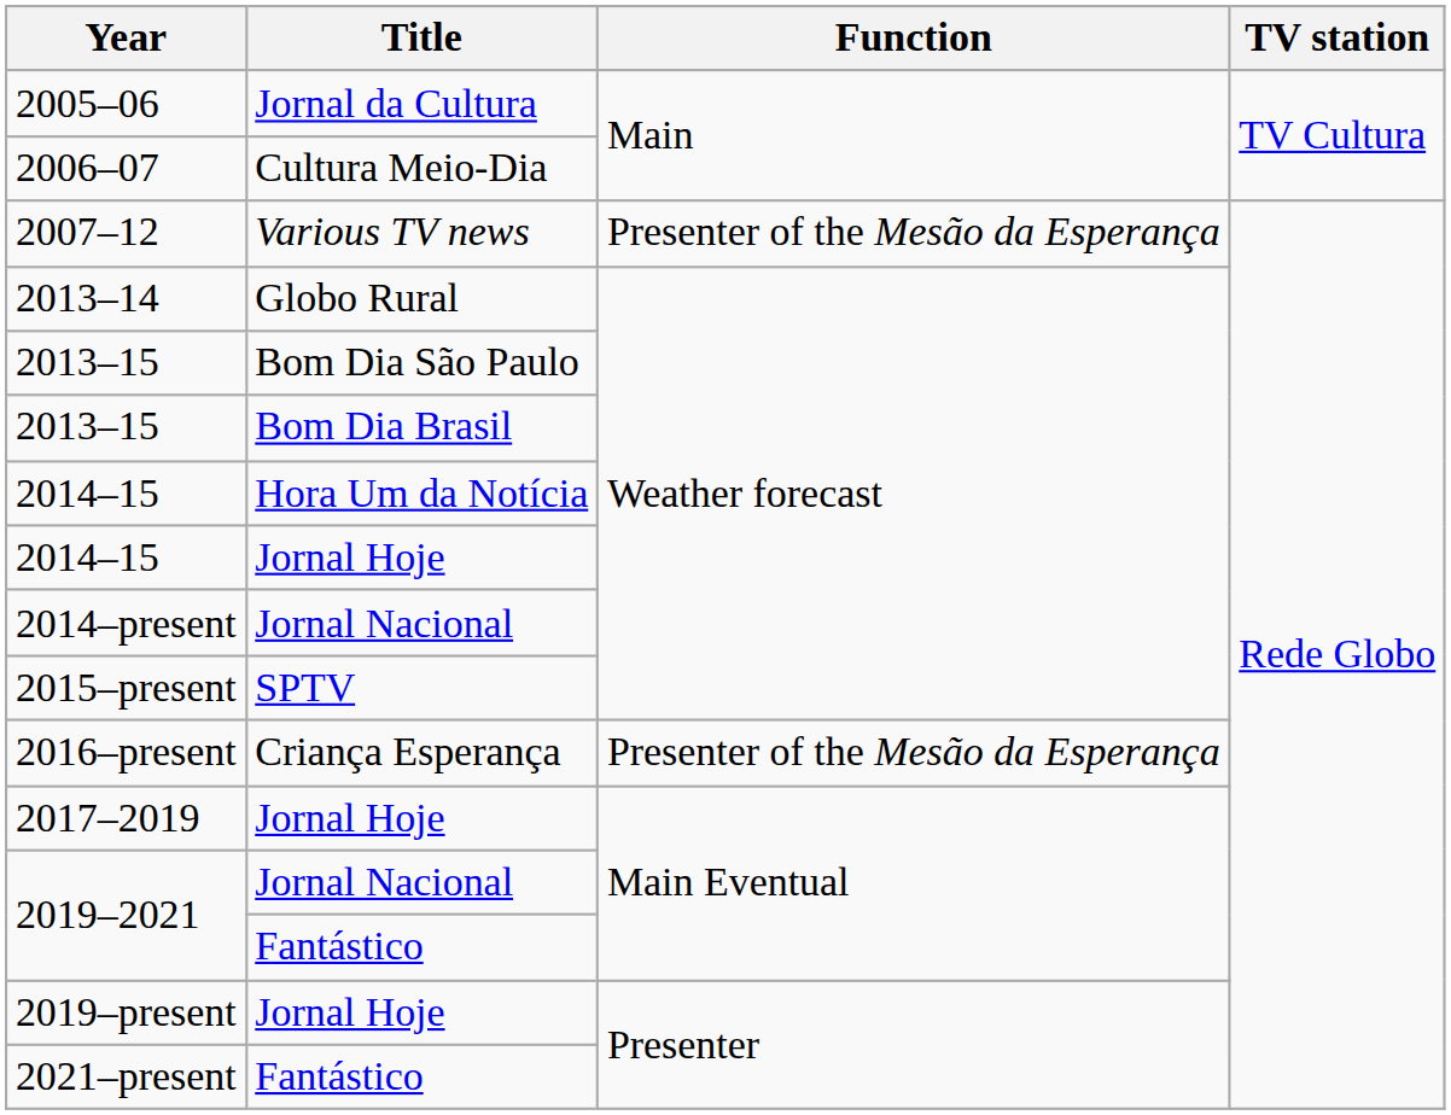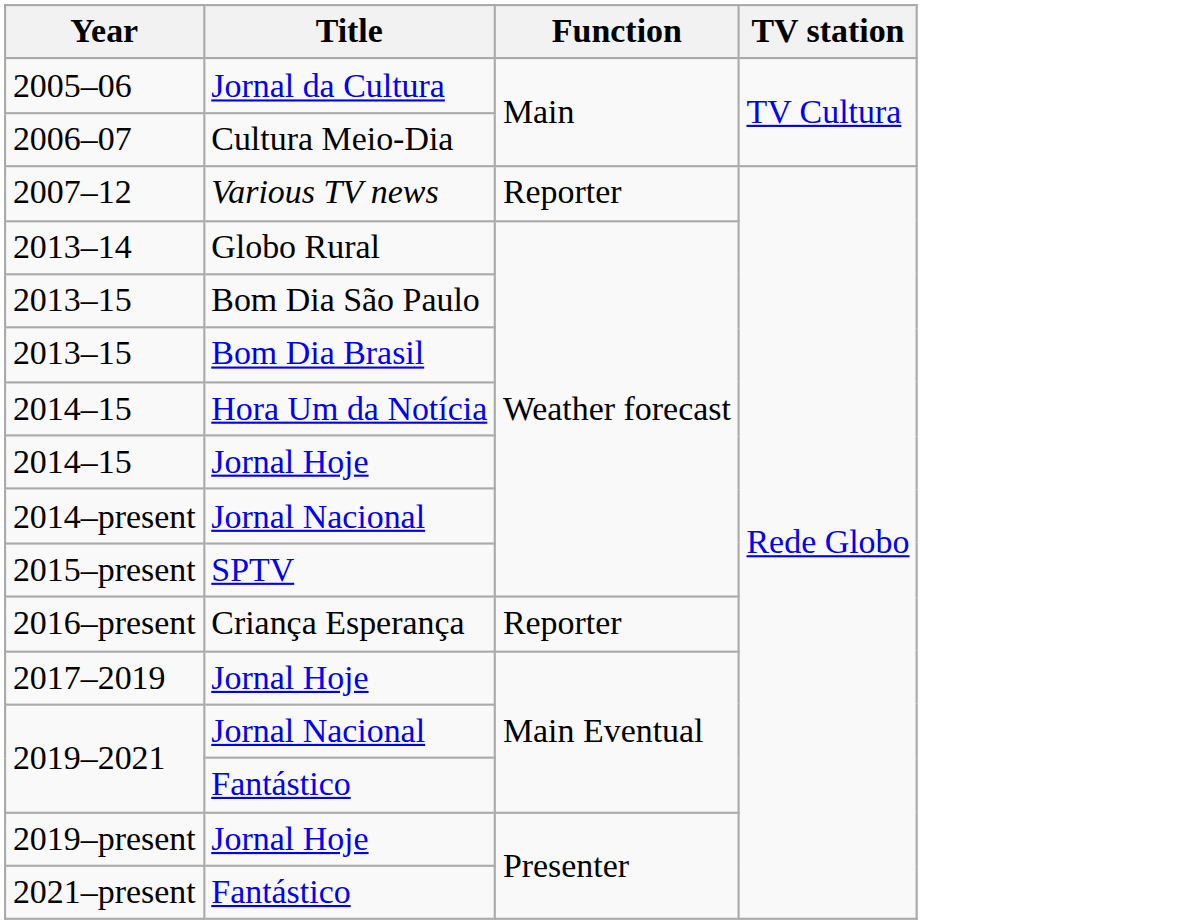 <table class="wikitable">
 <tr>
 <th>Year</th>
 <th>Title</th>
 <th>Function</th>
 <th>TV station</th>
 </tr>
 <tr>
 <td>2005–06</td>
 <td><a href='#'>Jornal da Cultura</a></td>
 <td rowspan="2">Main</td>
 <td rowspan="2"><a href='#'>TV Cultura</a></td>
 </tr>
 <tr>
 <td>2006–07</td>
 <td>Cultura Meio-Dia</td>
 </tr>
 <tr>
 <td>2007–12</td>
 <td><em>Various TV news</em></td>
-<td>Presenter of the <em>Mesão da Esperança</em></td>
+<td>Reporter</td>
 <td rowspan="16"><a href='#'>Rede Globo</a></td>
 </tr>
 <tr>
 <td>2013–14</td>
 <td>Globo Rural</td>
 <td rowspan="7">Weather forecast</td>
 </tr>
 <tr>
 <td>2013–15</td>
 <td>Bom Dia São Paulo</td>
 </tr>
 <tr>
 <td>2013–15</td>
 <td><a href='#'>Bom Dia Brasil</a></td>
 </tr>
 <tr>
 <td>2014–15</td>
 <td><a href='#'>Hora Um da Notícia</a></td>
 </tr>
 <tr>
 <td>2014–15</td>
 <td><a href='#'>Jornal Hoje</a></td>
 </tr>
 <tr>
 <td>2014–present</td>
 <td><a href='#'>Jornal Nacional</a></td>
 </tr>
 <tr>
 <td>2015–present</td>
 <td><a href='#'>SPTV</a></td>
 </tr>
 <tr>
 <td>2016–present</td>
 <td>Criança Esperança</td>
-<td>Presenter of the <em>Mesão da Esperança</em></td>
+<td>Reporter</td>
 </tr>
 <tr>
 <td>2017–2019</td>
 <td><a href='#'>Jornal Hoje</a></td>
 <td rowspan="3">Main Eventual</td>
 </tr>
 <tr>
 <td rowspan="2">2019–2021</td>
 <td><a href='#'>Jornal Nacional</a></td>
 </tr>
 <tr>
 <td><a href='#'>Fantástico</a></td>
 </tr>
 <tr>
 <td>2019–present</td>
 <td><a href='#'>Jornal Hoje</a></td>
 <td rowspan="2">Presenter</td>
 </tr>
 <tr>
 <td>2021–present</td>
 <td><a href='#'>Fantástico</a></td>
 </tr>
 </table>
